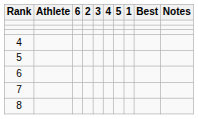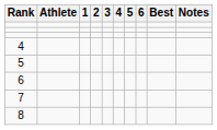 <table class="wikitable sortable" style="text-align:center">
 <tr>
 <th>Rank</th>
 <th>Athlete</th>
-<th>6</th>
+<th>1</th>
 <th>2</th>
 <th>3</th>
 <th>4</th>
 <th>5</th>
-<th>1</th>
+<th>6</th>
 <th>Best</th>
 <th>Notes</th>
 </tr>
 <tr>
 <td></td>
 <td></td>
 <td></td>
 <td></td>
 <td></td>
 <td></td>
 <td></td>
 <td></td>
 <td></td>
 <td></td>
 </tr>
 <tr>
 <td></td>
 <td></td>
 <td></td>
 <td></td>
 <td></td>
 <td></td>
 <td></td>
 <td></td>
 <td></td>
 <td></td>
 </tr>
 <tr>
 <td></td>
 <td></td>
 <td></td>
 <td></td>
 <td></td>
 <td></td>
 <td></td>
 <td></td>
 <td></td>
 <td></td>
 </tr>
 <tr>
 <td>4</td>
 <td></td>
 <td></td>
 <td></td>
 <td></td>
 <td></td>
 <td></td>
 <td></td>
 <td></td>
 <td></td>
 </tr>
 <tr>
 <td>5</td>
 <td></td>
 <td></td>
 <td></td>
 <td></td>
 <td></td>
 <td></td>
 <td></td>
 <td></td>
 <td></td>
 </tr>
 <tr>
 <td>6</td>
 <td></td>
 <td></td>
 <td></td>
 <td></td>
 <td></td>
 <td></td>
 <td></td>
 <td></td>
 <td></td>
 </tr>
 <tr>
 <td>7</td>
 <td></td>
 <td></td>
 <td></td>
 <td></td>
 <td></td>
 <td></td>
 <td></td>
 <td></td>
 <td></td>
 </tr>
 <tr>
 <td>8</td>
 <td></td>
 <td></td>
 <td></td>
 <td></td>
 <td></td>
 <td></td>
 <td></td>
 <td></td>
 <td></td>
 </tr>
 </table>
